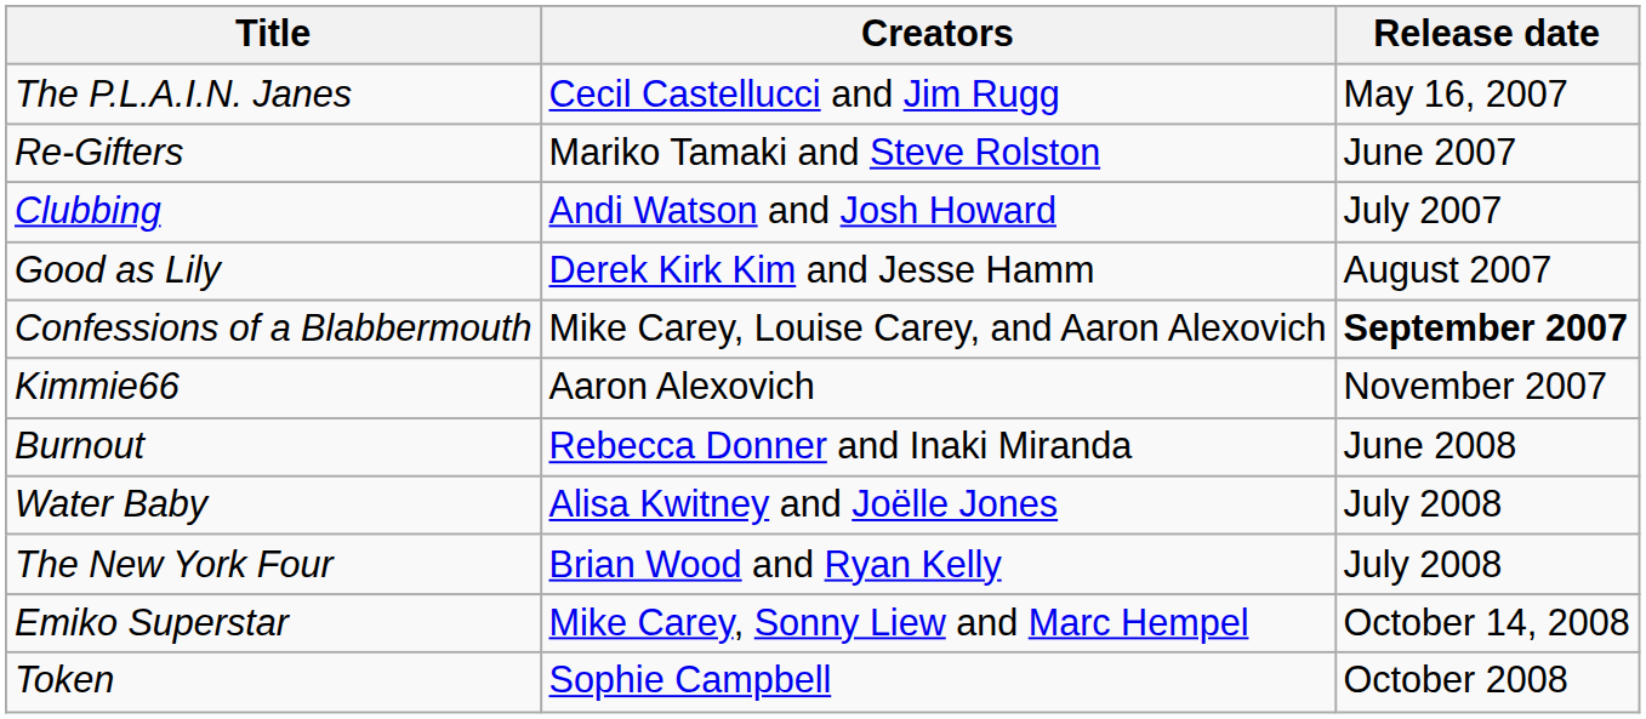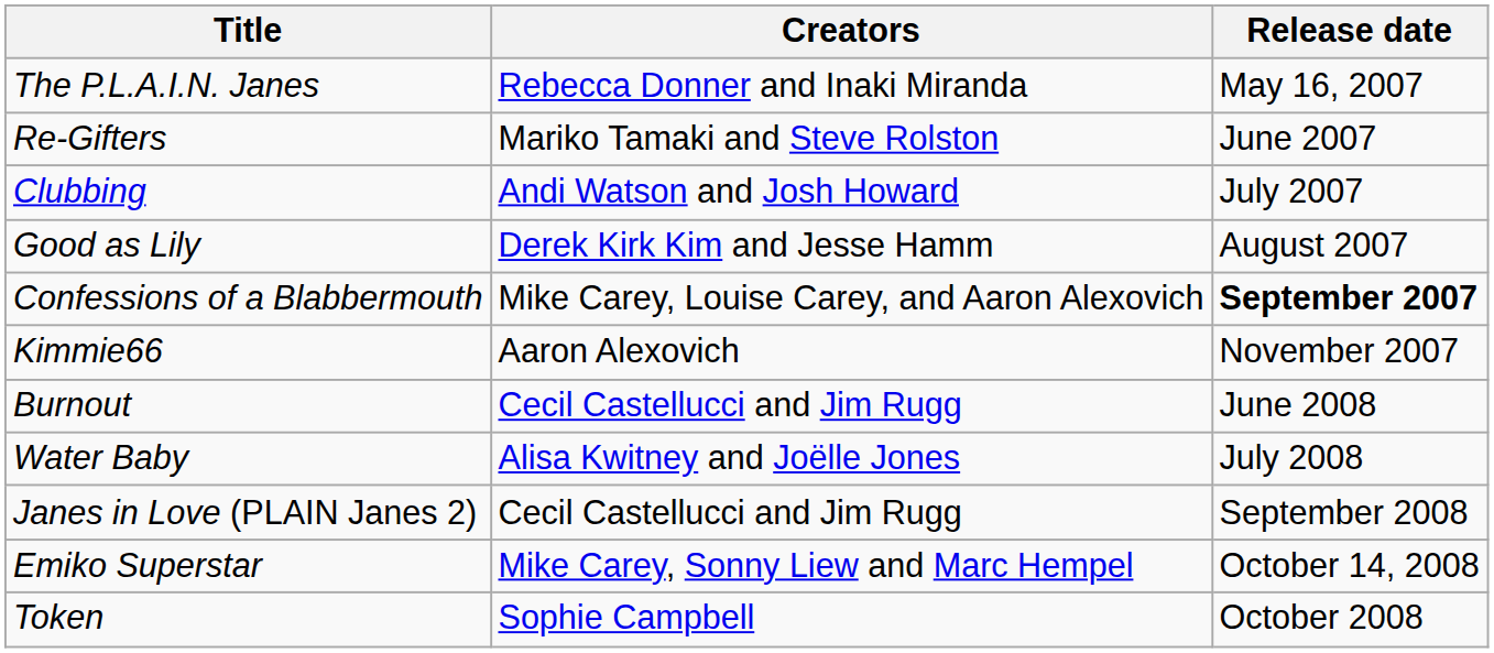 <table class="wikitable">
 <tr>
 <th scope="col">Title</th>
 <th scope="col">Creators</th>
 <th scope="col">Release date</th>
 </tr>
 <tr>
 <td scope="row"><em>The P.L.A.I.N. Janes</em></td>
-<td><a href='#'>Cecil Castellucci</a> and <a href='#'>Jim Rugg</a></td>
+<td><a href='#'>Rebecca Donner</a> and Inaki Miranda</td>
 <td>May 16, 2007</td>
 </tr>
 <tr>
 <td scope="row"><em>Re-Gifters</em></td>
 <td>Mariko Tamaki and <a href='#'>Steve Rolston</a></td>
 <td>June 2007</td>
 </tr>
 <tr>
 <td scope="row"><em><a href='#'>Clubbing</a></em></td>
 <td><a href='#'>Andi Watson</a> and <a href='#'>Josh Howard</a></td>
 <td>July 2007</td>
 </tr>
 <tr>
 <td scope="row"><em>Good as Lily</em></td>
 <td><a href='#'>Derek Kirk Kim</a> and Jesse Hamm</td>
 <td>August 2007</td>
 </tr>
 <tr>
 <td scope="row"><em>Confessions of a Blabbermouth</em></td>
 <td>Mike Carey, Louise Carey, and Aaron Alexovich</td>
 <td><strong>September 2007</strong></td>
 </tr>
 <tr>
 <td scope="row"><em>Kimmie66</em></td>
 <td>Aaron Alexovich</td>
 <td>November 2007</td>
 </tr>
 <tr>
 <td scope="row"><em>Burnout</em></td>
-<td><a href='#'>Rebecca Donner</a> and Inaki Miranda</td>
+<td><a href='#'>Cecil Castellucci</a> and <a href='#'>Jim Rugg</a></td>
 <td>June 2008</td>
 </tr>
 <tr>
 <td scope="row"><em>Water Baby</em></td>
 <td><a href='#'>Alisa Kwitney</a> and <a href='#'>Joëlle Jones</a></td>
 <td>July 2008</td>
 </tr>
 <tr>
-<td scope="row"><em>The New York Four</em></td>
-<td><a href='#'>Brian Wood</a> and <a href='#'>Ryan Kelly</a></td>
-<td>July 2008</td>
+<td scope="row"><em>Janes in Love</em> (PLAIN Janes 2)</td>
+<td>Cecil Castellucci and Jim Rugg</td>
+<td>September 2008</td>
 </tr>
 <tr>
 <td scope="row"><em>Emiko Superstar</em></td>
 <td><a href='#'>Mike Carey</a>, <a href='#'>Sonny Liew</a> and <a href='#'>Marc Hempel</a></td>
 <td>October 14, 2008</td>
 </tr>
 <tr>
 <td scope="row"><em>Token</em></td>
 <td><a href='#'>Sophie Campbell</a></td>
 <td>October 2008</td>
 </tr>
 </table>
